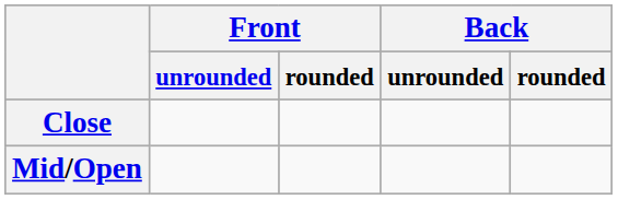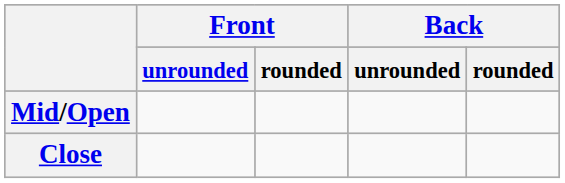 <table class="wikitable">
 <tr>
 <th rowspan="2"></th>
 <th colspan="2"><a href='#'>Front</a></th>
 <th colspan="2"><a href='#'>Back</a></th>
 </tr>
 <tr class=small>
 <th><small><a href='#'>unrounded</a></small></th>
 <th><small>rounded</small></th>
 <th><small>unrounded</small></th>
 <th><small>rounded</small></th>
 </tr>
 <tr align=center>
+<th><a href='#'>Mid</a>/<a href='#'>Open</a></th>
+<td></td>
+<td></td>
+<td></td>
+<td></td>
+</tr>
+<tr align=center>
 <th><a href='#'>Close</a></th>
 <td></td>
 <td></td>
 <td></td>
 <td></td>
 </tr>
-<tr align=center>
-<th><a href='#'>Mid</a>/<a href='#'>Open</a></th>
-<td></td>
-<td></td>
-<td></td>
-<td></td>
-</tr>
 </table>
